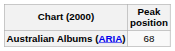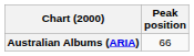 <table class="wikitable plainrowheaders" style="text-align:center">
 <tr>
 <th scope="col">Chart (2000)</th>
 <th scope="col">Peak<br>position</th>
 </tr>
 <tr>
 <th scope="row">Australian Albums (<a href='#'>ARIA</a>)</th>
-<td>68</td>
+<td>66</td>
 </tr>
 </table>
